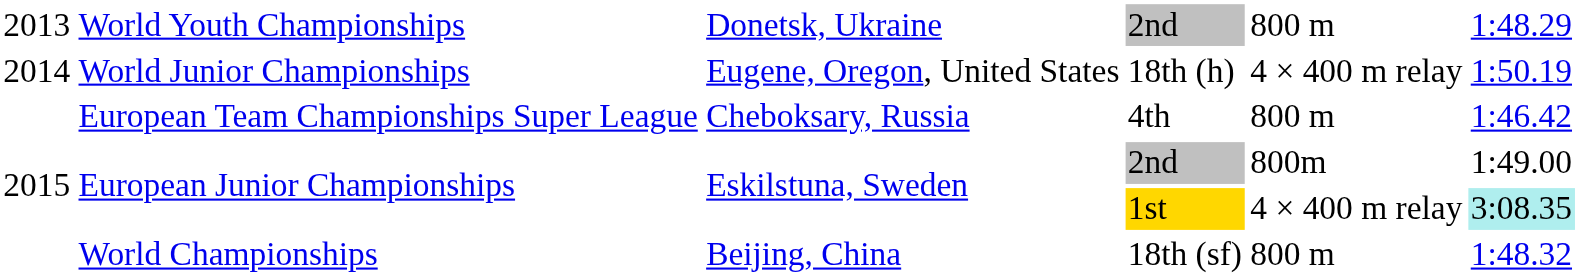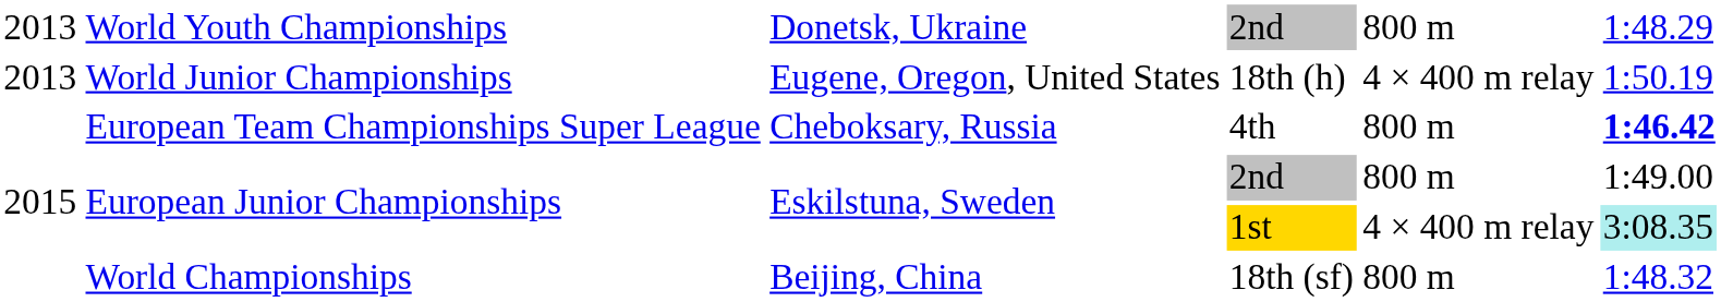 <table>
 <tr>
 <td>2013</td>
 <td><a href='#'>World Youth Championships</a></td>
 <td><a href='#'>Donetsk, Ukraine</a></td>
 <td bgcolor=silver>2nd</td>
 <td>800 m</td>
 <td><a href='#'>1:48.29</a></td>
 </tr>
 <tr>
-<td>2014</td>
+<td>2013</td>
 <td><a href='#'>World Junior Championships</a></td>
 <td><a href='#'>Eugene, Oregon</a>, United States</td>
 <td>18th (h)</td>
 <td>4 × 400 m relay</td>
 <td><a href='#'>1:50.19</a></td>
 </tr>
 <tr>
 <td rowspan=4>2015</td>
 <td><a href='#'>European Team Championships Super League</a></td>
 <td><a href='#'>Cheboksary, Russia</a></td>
 <td>4th</td>
 <td>800 m</td>
-<td><a href='#'>1:46.42</a></td>
+<td><strong><a href='#'>1:46.42</a></strong></td>
 </tr>
 <tr>
 <td rowspan=2><a href='#'>European Junior Championships</a></td>
 <td rowspan=2><a href='#'>Eskilstuna, Sweden</a></td>
 <td bgcolor=silver>2nd</td>
-<td>800m</td>
+<td>800 m</td>
 <td>1:49.00</td>
 </tr>
 <tr>
 <td bgcolor=gold>1st</td>
 <td>4 × 400 m relay</td>
 <td style="background: paleturquoise;">3:08.35</td>
 </tr>
 <tr>
 <td><a href='#'>World Championships</a></td>
 <td><a href='#'>Beijing, China</a></td>
 <td>18th (sf)</td>
 <td>800 m</td>
 <td><a href='#'>1:48.32</a></td>
 </tr>
 </table>
